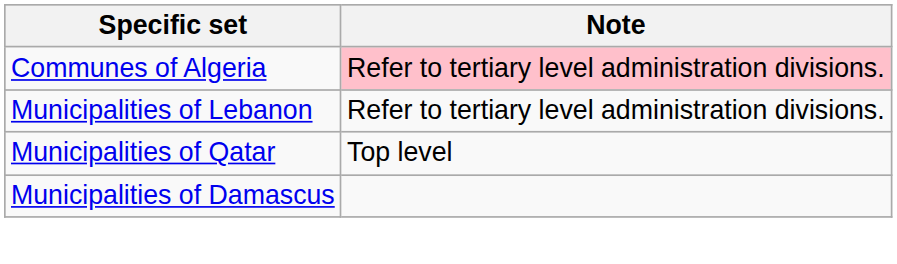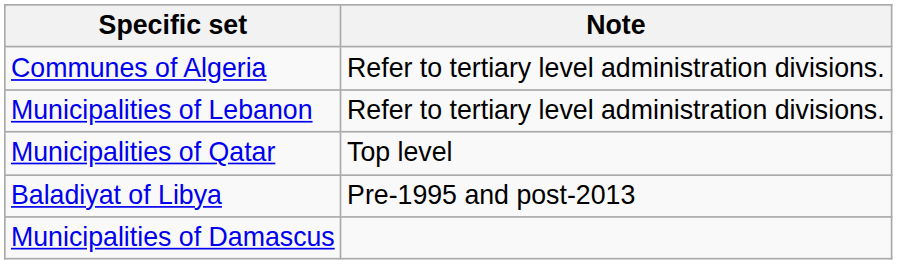 <table class="wikitable sortable">
 <tr>
 <th>Specific set</th>
 <th>Note</th>
 </tr>
 <tr>
 <td><a href='#'>Communes of Algeria</a></td>
-<td style="background: pink;">Refer to tertiary level administration divisions.</td>
+<td>Refer to tertiary level administration divisions.</td>
 </tr>
 <tr>
 <td><a href='#'>Municipalities of Lebanon</a></td>
 <td>Refer to tertiary level administration divisions.</td>
 </tr>
 <tr>
 <td><a href='#'>Municipalities of Qatar</a></td>
 <td>Top level</td>
 </tr>
 <tr>
+<td><a href='#'>Baladiyat of Libya</a></td>
+<td>Pre-1995 and post-2013</td>
+</tr>
+<tr>
 <td><a href='#'>Municipalities of Damascus</a></td>
 <td></td>
 </tr>
 </table>
